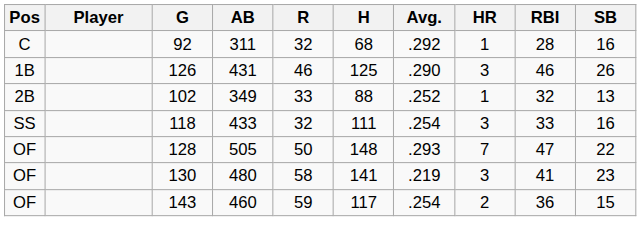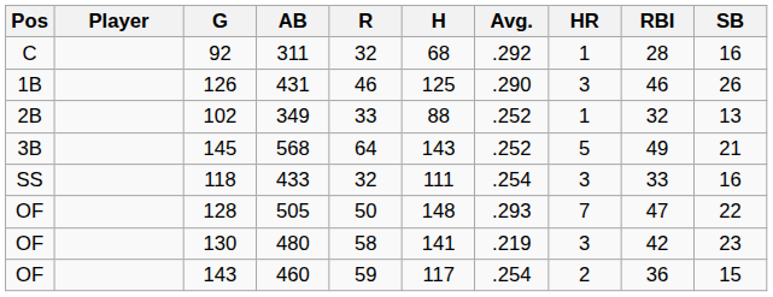 <table class="wikitable sortable">
 <tr>
 <th bgcolor="#DDDDFF" width="5%">Pos</th>
 <th bgcolor="#DDDDFF" width="16%">Player</th>
 <th bgcolor="#DDDDFF" width="9%">G</th>
 <th bgcolor="#DDDDFF" width="9%">AB</th>
 <th bgcolor="#DDDDFF" width="9%">R</th>
 <th bgcolor="#DDDDFF" width="9%">H</th>
 <th bgcolor="#DDDDFF" width="9%">Avg.</th>
 <th bgcolor="#DDDDFF" width="9%">HR</th>
 <th bgcolor="#DDDDFF" width="9%">RBI</th>
 <th bgcolor="#DDDDFF" width="9%">SB</th>
 </tr>
 <tr align="center">
 <td>C</td>
 <td></td>
 <td>92</td>
 <td>311</td>
 <td>32</td>
 <td>68</td>
 <td>.292</td>
 <td>1</td>
 <td>28</td>
 <td>16</td>
 </tr>
 <tr align="center">
 <td>1B</td>
 <td></td>
 <td>126</td>
 <td>431</td>
 <td>46</td>
 <td>125</td>
 <td>.290</td>
 <td>3</td>
 <td>46</td>
 <td>26</td>
 </tr>
 <tr align="center">
 <td>2B</td>
 <td></td>
 <td>102</td>
 <td>349</td>
 <td>33</td>
 <td>88</td>
 <td>.252</td>
 <td>1</td>
 <td>32</td>
 <td>13</td>
 </tr>
 <tr align="center">
+<td>3B</td>
+<td></td>
+<td>145</td>
+<td>568</td>
+<td>64</td>
+<td>143</td>
+<td>.252</td>
+<td>5</td>
+<td>49</td>
+<td>21</td>
+</tr>
+<tr align="center">
 <td>SS</td>
 <td></td>
 <td>118</td>
 <td>433</td>
 <td>32</td>
 <td>111</td>
 <td>.254</td>
 <td>3</td>
 <td>33</td>
 <td>16</td>
 </tr>
 <tr align="center">
 <td>OF</td>
 <td></td>
 <td>128</td>
 <td>505</td>
 <td>50</td>
 <td>148</td>
 <td>.293</td>
 <td>7</td>
 <td>47</td>
 <td>22</td>
 </tr>
 <tr align="center">
 <td>OF</td>
 <td></td>
 <td>130</td>
 <td>480</td>
 <td>58</td>
 <td>141</td>
 <td>.219</td>
 <td>3</td>
-<td>41</td>
+<td>42</td>
 <td>23</td>
 </tr>
 <tr align="center">
 <td>OF</td>
 <td></td>
 <td>143</td>
 <td>460</td>
 <td>59</td>
 <td>117</td>
 <td>.254</td>
 <td>2</td>
 <td>36</td>
 <td>15</td>
 </tr>
 </table>
